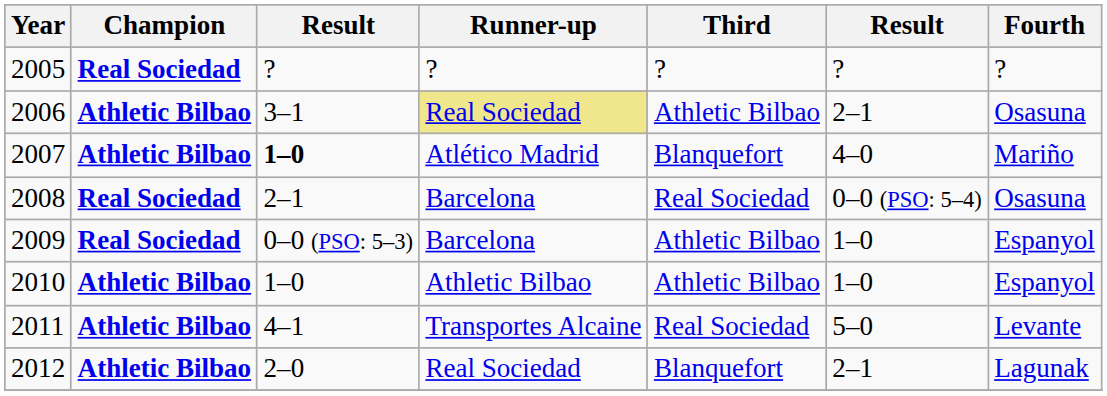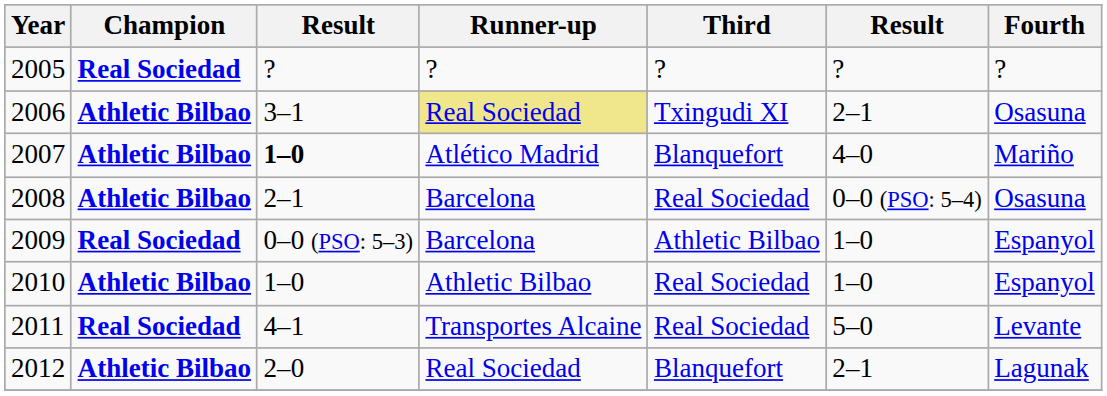 <table class="wikitable">
 <tr>
 <th>Year</th>
 <th>Champion</th>
 <th>Result</th>
 <th>Runner-up</th>
 <th>Third</th>
 <th>Result</th>
 <th>Fourth</th>
 </tr>
 <tr>
 <td>2005</td>
 <td> <strong><a href='#'>Real Sociedad</a></strong></td>
 <td>?</td>
 <td>?</td>
 <td>?</td>
 <td>?</td>
 <td>?</td>
 </tr>
 <tr>
 <td>2006</td>
 <td> <strong><a href='#'>Athletic Bilbao</a></strong></td>
 <td>3–1</td>
 <td style="background: khaki;"> <a href='#'>Real Sociedad</a></td>
-<td> <a href='#'>Athletic Bilbao</a></td>
+<td> <a href='#'>Txingudi XI</a></td>
 <td>2–1</td>
 <td> <a href='#'>Osasuna</a></td>
 </tr>
 <tr>
 <td>2007</td>
 <td> <strong><a href='#'>Athletic Bilbao</a></strong></td>
 <td><strong>1–0</strong></td>
 <td> <a href='#'>Atlético Madrid</a></td>
 <td> <a href='#'>Blanquefort</a></td>
 <td>4–0</td>
 <td> <a href='#'>Mariño</a></td>
 </tr>
 <tr>
 <td>2008</td>
-<td> <strong><a href='#'>Real Sociedad</a></strong></td>
+<td> <strong><a href='#'>Athletic Bilbao</a></strong></td>
 <td>2–1</td>
 <td> <a href='#'>Barcelona</a></td>
 <td> <a href='#'>Real Sociedad</a></td>
 <td>0–0 <small>(<a href='#'>PSO</a>: 5–4)</small></td>
 <td> <a href='#'>Osasuna</a></td>
 </tr>
 <tr>
 <td>2009</td>
 <td> <strong><a href='#'>Real Sociedad</a></strong></td>
 <td>0–0 <small>(<a href='#'>PSO</a>: 5–3)</small></td>
 <td> <a href='#'>Barcelona</a></td>
 <td> <a href='#'>Athletic Bilbao</a></td>
 <td>1–0</td>
 <td> <a href='#'>Espanyol</a></td>
 </tr>
 <tr>
 <td>2010</td>
 <td> <strong><a href='#'>Athletic Bilbao</a></strong></td>
 <td>1–0</td>
 <td> <a href='#'>Athletic Bilbao</a></td>
-<td> <a href='#'>Athletic Bilbao</a></td>
+<td> <a href='#'>Real Sociedad</a></td>
 <td>1–0</td>
 <td> <a href='#'>Espanyol</a></td>
 </tr>
 <tr>
 <td>2011</td>
-<td> <strong><a href='#'>Athletic Bilbao</a></strong></td>
+<td> <strong><a href='#'>Real Sociedad</a></strong></td>
 <td>4–1</td>
 <td> <a href='#'>Transportes Alcaine</a></td>
 <td> <a href='#'>Real Sociedad</a></td>
 <td>5–0</td>
 <td> <a href='#'>Levante</a></td>
 </tr>
 <tr>
 <td>2012</td>
 <td> <strong><a href='#'>Athletic Bilbao</a></strong></td>
 <td>2–0</td>
 <td> <a href='#'>Real Sociedad</a></td>
 <td> <a href='#'>Blanquefort</a></td>
 <td>2–1</td>
 <td> <a href='#'>Lagunak</a></td>
 </tr>
 <tr>
 </tr>
 </table>
